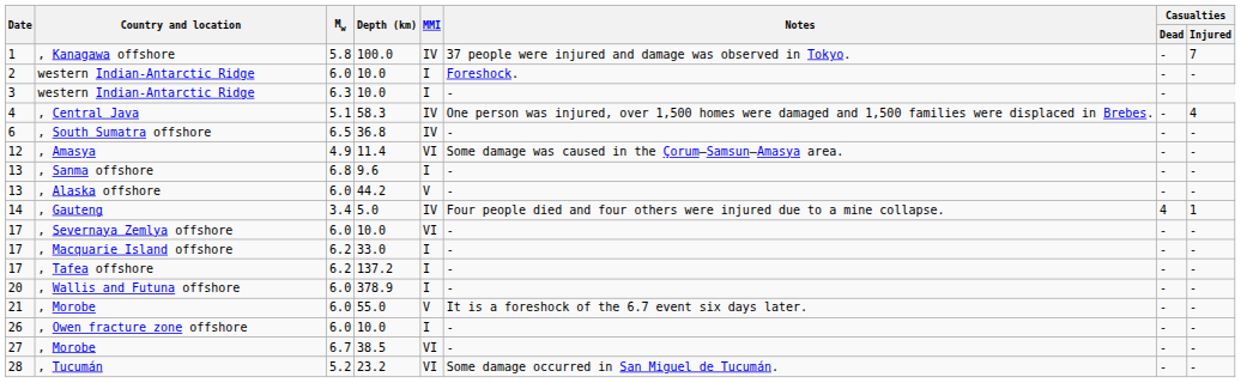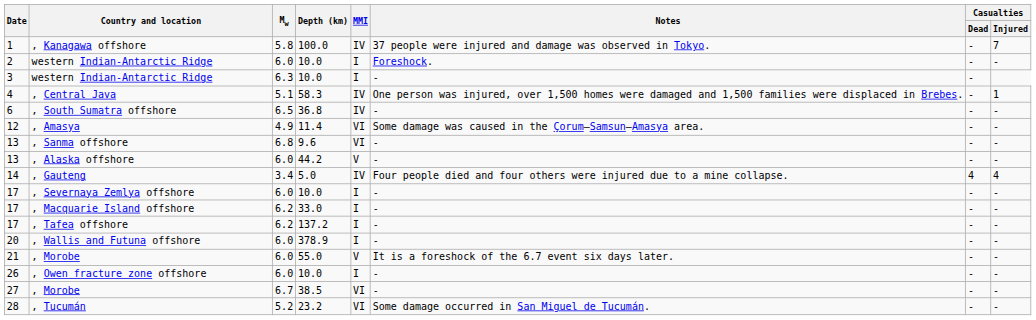 <table class="wikitable sortable" style="border:1px black; margin-left:1em;">
 <tr>
 <th rowspan="2"><small>Date</small></th>
 <th rowspan="2" style="width: 310px"><small>Country and location</small></th>
 <th rowspan="2"><small>M<sub>w</sub></small></th>
 <th rowspan="2"><small>Depth (km)</small></th>
 <th rowspan="2"><small><a href='#'>MMI</a></small></th>
 <th rowspan="2" class="unsortable"><small>Notes</small></th>
 <th colspan="2"><small>Casualties</small></th>
 </tr>
 <tr>
 <th><small>Dead</small></th>
 <th><small>Injured</small></th>
 </tr>
 <tr>
 <td>1</td>
 <td>, <a href='#'>Kanagawa</a> offshore</td>
 <td>5.8</td>
 <td>100.0</td>
 <td>IV</td>
 <td>37 people were injured and damage was observed in <a href='#'>Tokyo</a>.</td>
 <td>-</td>
 <td>7</td>
 </tr>
 <tr>
 <td>2</td>
 <td>western <a href='#'>Indian-Antarctic Ridge</a></td>
 <td>6.0</td>
 <td>10.0</td>
 <td>I</td>
 <td><a href='#'>Foreshock</a>.</td>
 <td>-</td>
 <td>-</td>
 </tr>
 <tr>
 <td>3</td>
 <td>western <a href='#'>Indian-Antarctic Ridge</a></td>
 <td>6.3</td>
 <td>10.0</td>
 <td>I</td>
 <td>-</td>
 <td>-</td>
 </tr>
 <tr>
 <td>4</td>
 <td>, <a href='#'>Central Java</a></td>
 <td>5.1</td>
 <td>58.3</td>
 <td>IV</td>
 <td>One person was injured, over 1,500 homes were damaged and 1,500 families were displaced in <a href='#'>Brebes</a>.</td>
 <td>-</td>
-<td>4</td>
+<td>1</td>
 </tr>
 <tr>
 <td>6</td>
 <td>, <a href='#'>South Sumatra</a> offshore</td>
 <td>6.5</td>
 <td>36.8</td>
 <td>IV</td>
 <td>-</td>
 <td>-</td>
 <td>-</td>
 </tr>
 <tr>
 <td>12</td>
 <td>, <a href='#'>Amasya</a></td>
 <td>4.9</td>
 <td>11.4</td>
 <td>VI</td>
 <td>Some damage was caused in the <a href='#'>Çorum</a>–<a href='#'>Samsun</a>–<a href='#'>Amasya</a> area.</td>
 <td>-</td>
 <td>-</td>
 </tr>
 <tr>
 <td>13</td>
 <td>, <a href='#'>Sanma</a> offshore</td>
 <td>6.8</td>
 <td>9.6</td>
-<td>I</td>
+<td>VI</td>
 <td>-</td>
 <td>-</td>
 <td>-</td>
 </tr>
 <tr>
 <td>13</td>
 <td>, <a href='#'>Alaska</a> offshore</td>
 <td>6.0</td>
 <td>44.2</td>
 <td>V</td>
 <td>-</td>
 <td>-</td>
 <td>-</td>
 </tr>
 <tr>
 <td>14</td>
 <td>, <a href='#'>Gauteng</a></td>
 <td>3.4</td>
 <td>5.0</td>
 <td>IV</td>
 <td>Four people died and four others were injured due to a mine collapse.</td>
 <td>4</td>
-<td>1</td>
+<td>4</td>
 </tr>
 <tr>
 <td>17</td>
 <td>, <a href='#'>Severnaya Zemlya</a> offshore</td>
 <td>6.0</td>
 <td>10.0</td>
-<td>VI</td>
+<td>I</td>
 <td>-</td>
 <td>-</td>
 <td>-</td>
 </tr>
 <tr>
 <td>17</td>
 <td>, <a href='#'>Macquarie Island</a> offshore</td>
 <td>6.2</td>
 <td>33.0</td>
 <td>I</td>
 <td>-</td>
 <td>-</td>
 <td>-</td>
 </tr>
 <tr>
 <td>17</td>
 <td>, <a href='#'>Tafea</a> offshore</td>
 <td>6.2</td>
 <td>137.2</td>
 <td>I</td>
 <td>-</td>
 <td>-</td>
 <td>-</td>
 </tr>
 <tr>
 <td>20</td>
 <td>, <a href='#'>Wallis and Futuna</a> offshore</td>
 <td>6.0</td>
 <td>378.9</td>
 <td>I</td>
 <td>-</td>
 <td>-</td>
 <td>-</td>
 </tr>
 <tr>
 <td>21</td>
 <td>, <a href='#'>Morobe</a></td>
 <td>6.0</td>
 <td>55.0</td>
 <td>V</td>
 <td>It is a foreshock of the 6.7 event six days later.</td>
 <td>-</td>
 <td>-</td>
 </tr>
 <tr>
 <td>26</td>
 <td>, <a href='#'>Owen fracture zone</a> offshore</td>
 <td>6.0</td>
 <td>10.0</td>
 <td>I</td>
 <td>-</td>
 <td>-</td>
 <td>-</td>
 </tr>
 <tr>
 <td>27</td>
 <td>, <a href='#'>Morobe</a></td>
 <td>6.7</td>
 <td>38.5</td>
 <td>VI</td>
 <td>-</td>
 <td>-</td>
 <td>-</td>
 </tr>
 <tr>
 <td>28</td>
 <td>, <a href='#'>Tucumán</a></td>
 <td>5.2</td>
 <td>23.2</td>
 <td>VI</td>
 <td>Some damage occurred in <a href='#'>San Miguel de Tucumán</a>.</td>
 <td>-</td>
 <td>-</td>
 </tr>
 <tr>
 </tr>
 </table>
